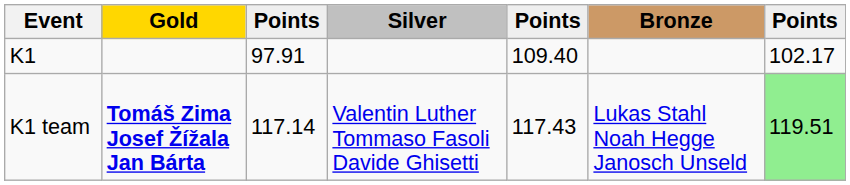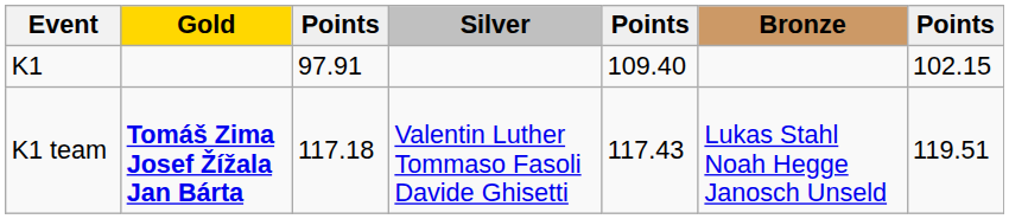 <table class="wikitable" width=100%>
 <tr>
 <th>Event</th>
 <td align=center bgcolor="gold"><strong>Gold</strong></td>
 <td align=center bgcolor="EFEFEF"><strong>Points</strong></td>
 <td align=center bgcolor="silver"><strong>Silver</strong></td>
 <td align=center bgcolor="EFEFEF"><strong>Points</strong></td>
 <td align=center bgcolor="CC9966"><strong>Bronze</strong></td>
 <td align=center bgcolor="EFEFEF"><strong>Points</strong></td>
 </tr>
 <tr>
 <td>K1</td>
 <td></td>
 <td>97.91</td>
 <td></td>
 <td>109.40</td>
 <td></td>
-<td>102.17</td>
+<td>102.15</td>
 </tr>
 <tr>
 <td>K1 team</td>
 <td><strong><br><a href='#'>Tomáš Zima</a><br><a href='#'>Josef Žížala</a><br><a href='#'>Jan Bárta</a></strong></td>
-<td>117.14</td>
+<td>117.18</td>
 <td><br><a href='#'>Valentin Luther</a><br><a href='#'>Tommaso Fasoli</a><br><a href='#'>Davide Ghisetti</a></td>
 <td>117.43</td>
 <td><br><a href='#'>Lukas Stahl</a><br><a href='#'>Noah Hegge</a><br><a href='#'>Janosch Unseld</a></td>
-<td style="background: lightgreen;">119.51</td>
+<td>119.51</td>
 </tr>
 </table>
